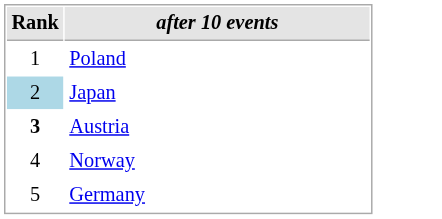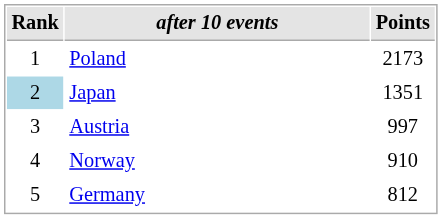 <table cellspacing="1" cellpadding="3" style="border:1px solid #aaa; font-size:86%;">
 <tr style="background:#e4e4e4;">
 <th style="border-bottom:1px solid #aaa; width:10px;">Rank</th>
 <th style="border-bottom:1px solid #aaa; width:200px;"><em>after 10 events</em></th>
+<th style="border-bottom:1px solid #aaa; width:20px;">Points</th>
 </tr>
 <tr>
 <td align=center>1</td>
 <td> <a href='#'>Poland</a></td>
+<td align=center>2173</td>
 </tr>
 <tr>
 <td align=center style="background: lightblue;">2</td>
 <td> <a href='#'>Japan</a></td>
+<td align=center>1351</td>
 </tr>
 <tr>
-<td align=center><strong>3</strong></td>
+<td align=center>3</td>
 <td> <a href='#'>Austria</a></td>
+<td align=center>997</td>
 </tr>
 <tr>
 <td align=center>4</td>
 <td> <a href='#'>Norway</a></td>
+<td align=center>910</td>
 </tr>
 <tr>
 <td align=center>5</td>
 <td> <a href='#'>Germany</a></td>
+<td align=center>812</td>
 </tr>
 </table>
